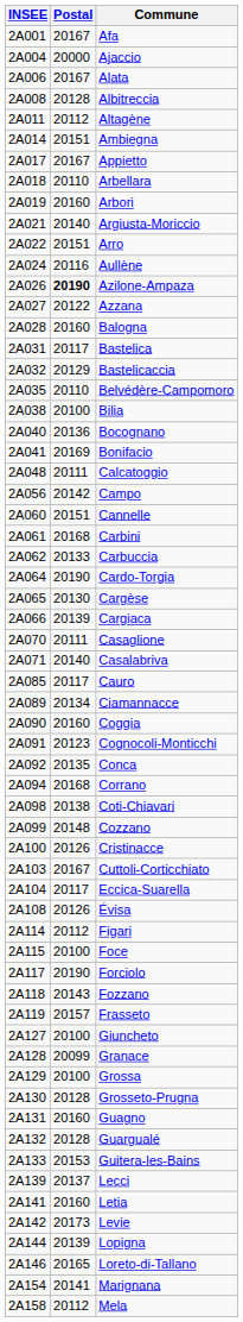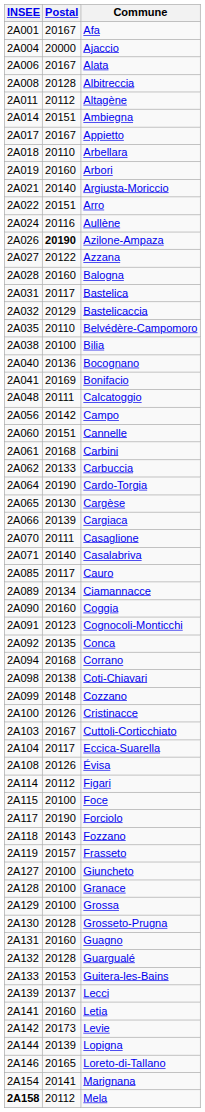 <table class="wikitable sortable">
 <tr>
 <th><a href='#'>INSEE</a></th>
 <th><a href='#'>Postal</a></th>
 <th>Commune</th>
 </tr>
 <tr>
 <td>2A001</td>
 <td>20167</td>
 <td><a href='#'>Afa</a></td>
 </tr>
 <tr>
 <td>2A004</td>
 <td>20000</td>
 <td><a href='#'>Ajaccio</a></td>
 </tr>
 <tr>
 <td>2A006</td>
 <td>20167</td>
 <td><a href='#'>Alata</a></td>
 </tr>
 <tr>
 <td>2A008</td>
 <td>20128</td>
 <td><a href='#'>Albitreccia</a></td>
 </tr>
 <tr>
 <td>2A011</td>
 <td>20112</td>
 <td><a href='#'>Altagène</a></td>
 </tr>
 <tr>
 <td>2A014</td>
 <td>20151</td>
 <td><a href='#'>Ambiegna</a></td>
 </tr>
 <tr>
 <td>2A017</td>
 <td>20167</td>
 <td><a href='#'>Appietto</a></td>
 </tr>
 <tr>
 <td>2A018</td>
 <td>20110</td>
 <td><a href='#'>Arbellara</a></td>
 </tr>
 <tr>
 <td>2A019</td>
 <td>20160</td>
 <td><a href='#'>Arbori</a></td>
 </tr>
 <tr>
 <td>2A021</td>
 <td>20140</td>
 <td><a href='#'>Argiusta-Moriccio</a></td>
 </tr>
 <tr>
 <td>2A022</td>
 <td>20151</td>
 <td><a href='#'>Arro</a></td>
 </tr>
 <tr>
 <td>2A024</td>
 <td>20116</td>
 <td><a href='#'>Aullène</a></td>
 </tr>
 <tr>
 <td>2A026</td>
 <td><strong>20190</strong></td>
 <td><a href='#'>Azilone-Ampaza</a></td>
 </tr>
 <tr>
 <td>2A027</td>
 <td>20122</td>
 <td><a href='#'>Azzana</a></td>
 </tr>
 <tr>
 <td>2A028</td>
 <td>20160</td>
 <td><a href='#'>Balogna</a></td>
 </tr>
 <tr>
 <td>2A031</td>
 <td>20117</td>
 <td><a href='#'>Bastelica</a></td>
 </tr>
 <tr>
 <td>2A032</td>
 <td>20129</td>
 <td><a href='#'>Bastelicaccia</a></td>
 </tr>
 <tr>
 <td>2A035</td>
 <td>20110</td>
 <td><a href='#'>Belvédère-Campomoro</a></td>
 </tr>
 <tr>
 <td>2A038</td>
 <td>20100</td>
 <td><a href='#'>Bilia</a></td>
 </tr>
 <tr>
 <td>2A040</td>
 <td>20136</td>
 <td><a href='#'>Bocognano</a></td>
 </tr>
 <tr>
 <td>2A041</td>
 <td>20169</td>
 <td><a href='#'>Bonifacio</a></td>
 </tr>
 <tr>
 <td>2A048</td>
 <td>20111</td>
 <td><a href='#'>Calcatoggio</a></td>
 </tr>
 <tr>
 <td>2A056</td>
 <td>20142</td>
 <td><a href='#'>Campo</a></td>
 </tr>
 <tr>
 <td>2A060</td>
 <td>20151</td>
 <td><a href='#'>Cannelle</a></td>
 </tr>
 <tr>
 <td>2A061</td>
 <td>20168</td>
 <td><a href='#'>Carbini</a></td>
 </tr>
 <tr>
 <td>2A062</td>
 <td>20133</td>
 <td><a href='#'>Carbuccia</a></td>
 </tr>
 <tr>
 <td>2A064</td>
 <td>20190</td>
 <td><a href='#'>Cardo-Torgia</a></td>
 </tr>
 <tr>
 <td>2A065</td>
 <td>20130</td>
 <td><a href='#'>Cargèse</a></td>
 </tr>
 <tr>
 <td>2A066</td>
 <td>20139</td>
 <td><a href='#'>Cargiaca</a></td>
 </tr>
 <tr>
 <td>2A070</td>
 <td>20111</td>
 <td><a href='#'>Casaglione</a></td>
 </tr>
 <tr>
 <td>2A071</td>
 <td>20140</td>
 <td><a href='#'>Casalabriva</a></td>
 </tr>
 <tr>
 <td>2A085</td>
 <td>20117</td>
 <td><a href='#'>Cauro</a></td>
 </tr>
 <tr>
 <td>2A089</td>
 <td>20134</td>
 <td><a href='#'>Ciamannacce</a></td>
 </tr>
 <tr>
 <td>2A090</td>
 <td>20160</td>
 <td><a href='#'>Coggia</a></td>
 </tr>
 <tr>
 <td>2A091</td>
 <td>20123</td>
 <td><a href='#'>Cognocoli-Monticchi</a></td>
 </tr>
 <tr>
 <td>2A092</td>
 <td>20135</td>
 <td><a href='#'>Conca</a></td>
 </tr>
 <tr>
 <td>2A094</td>
 <td>20168</td>
 <td><a href='#'>Corrano</a></td>
 </tr>
 <tr>
 <td>2A098</td>
 <td>20138</td>
 <td><a href='#'>Coti-Chiavari</a></td>
 </tr>
 <tr>
 <td>2A099</td>
 <td>20148</td>
 <td><a href='#'>Cozzano</a></td>
 </tr>
 <tr>
 <td>2A100</td>
 <td>20126</td>
 <td><a href='#'>Cristinacce</a></td>
 </tr>
 <tr>
 <td>2A103</td>
 <td>20167</td>
 <td><a href='#'>Cuttoli-Corticchiato</a></td>
 </tr>
 <tr>
 <td>2A104</td>
 <td>20117</td>
 <td><a href='#'>Eccica-Suarella</a></td>
 </tr>
 <tr>
 <td>2A108</td>
 <td>20126</td>
 <td><a href='#'>Évisa</a></td>
 </tr>
 <tr>
 <td>2A114</td>
 <td>20112</td>
 <td><a href='#'>Figari</a></td>
 </tr>
 <tr>
 <td>2A115</td>
 <td>20100</td>
 <td><a href='#'>Foce</a></td>
 </tr>
 <tr>
 <td>2A117</td>
 <td>20190</td>
 <td><a href='#'>Forciolo</a></td>
 </tr>
 <tr>
 <td>2A118</td>
 <td>20143</td>
 <td><a href='#'>Fozzano</a></td>
 </tr>
 <tr>
 <td>2A119</td>
 <td>20157</td>
 <td><a href='#'>Frasseto</a></td>
 </tr>
 <tr>
 <td>2A127</td>
 <td>20100</td>
 <td><a href='#'>Giuncheto</a></td>
 </tr>
 <tr>
 <td>2A128</td>
-<td>20099</td>
+<td>20100</td>
 <td><a href='#'>Granace</a></td>
 </tr>
 <tr>
 <td>2A129</td>
 <td>20100</td>
 <td><a href='#'>Grossa</a></td>
 </tr>
 <tr>
 <td>2A130</td>
 <td>20128</td>
 <td><a href='#'>Grosseto-Prugna</a></td>
 </tr>
 <tr>
 <td>2A131</td>
 <td>20160</td>
 <td><a href='#'>Guagno</a></td>
 </tr>
 <tr>
 <td>2A132</td>
 <td>20128</td>
 <td><a href='#'>Guargualé</a></td>
 </tr>
 <tr>
 <td>2A133</td>
 <td>20153</td>
 <td><a href='#'>Guitera-les-Bains</a></td>
 </tr>
 <tr>
 <td>2A139</td>
 <td>20137</td>
 <td><a href='#'>Lecci</a></td>
 </tr>
 <tr>
 <td>2A141</td>
 <td>20160</td>
 <td><a href='#'>Letia</a></td>
 </tr>
 <tr>
 <td>2A142</td>
 <td>20173</td>
 <td><a href='#'>Levie</a></td>
 </tr>
 <tr>
 <td>2A144</td>
 <td>20139</td>
 <td><a href='#'>Lopigna</a></td>
 </tr>
 <tr>
 <td>2A146</td>
 <td>20165</td>
 <td><a href='#'>Loreto-di-Tallano</a></td>
 </tr>
 <tr>
 <td>2A154</td>
 <td>20141</td>
 <td><a href='#'>Marignana</a></td>
 </tr>
 <tr>
-<td>2A158</td>
+<td><strong>2A158</strong></td>
 <td>20112</td>
 <td><a href='#'>Mela</a></td>
 </tr>
 </table>
